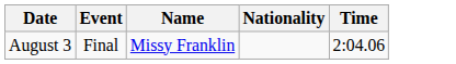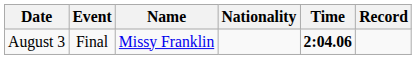 <table class=wikitable style=text-align:center>
 <tr>
 <th>Date</th>
 <th>Event</th>
 <th>Name</th>
 <th>Nationality</th>
 <th>Time</th>
+<th>Record</th>
 </tr>
 <tr>
 <td>August 3</td>
 <td>Final</td>
 <td align=left><a href='#'>Missy Franklin</a></td>
 <td align=left></td>
-<td>2:04.06</td>
+<td><strong>2:04.06</strong></td>
+<td></td>
 </tr>
 </table>
